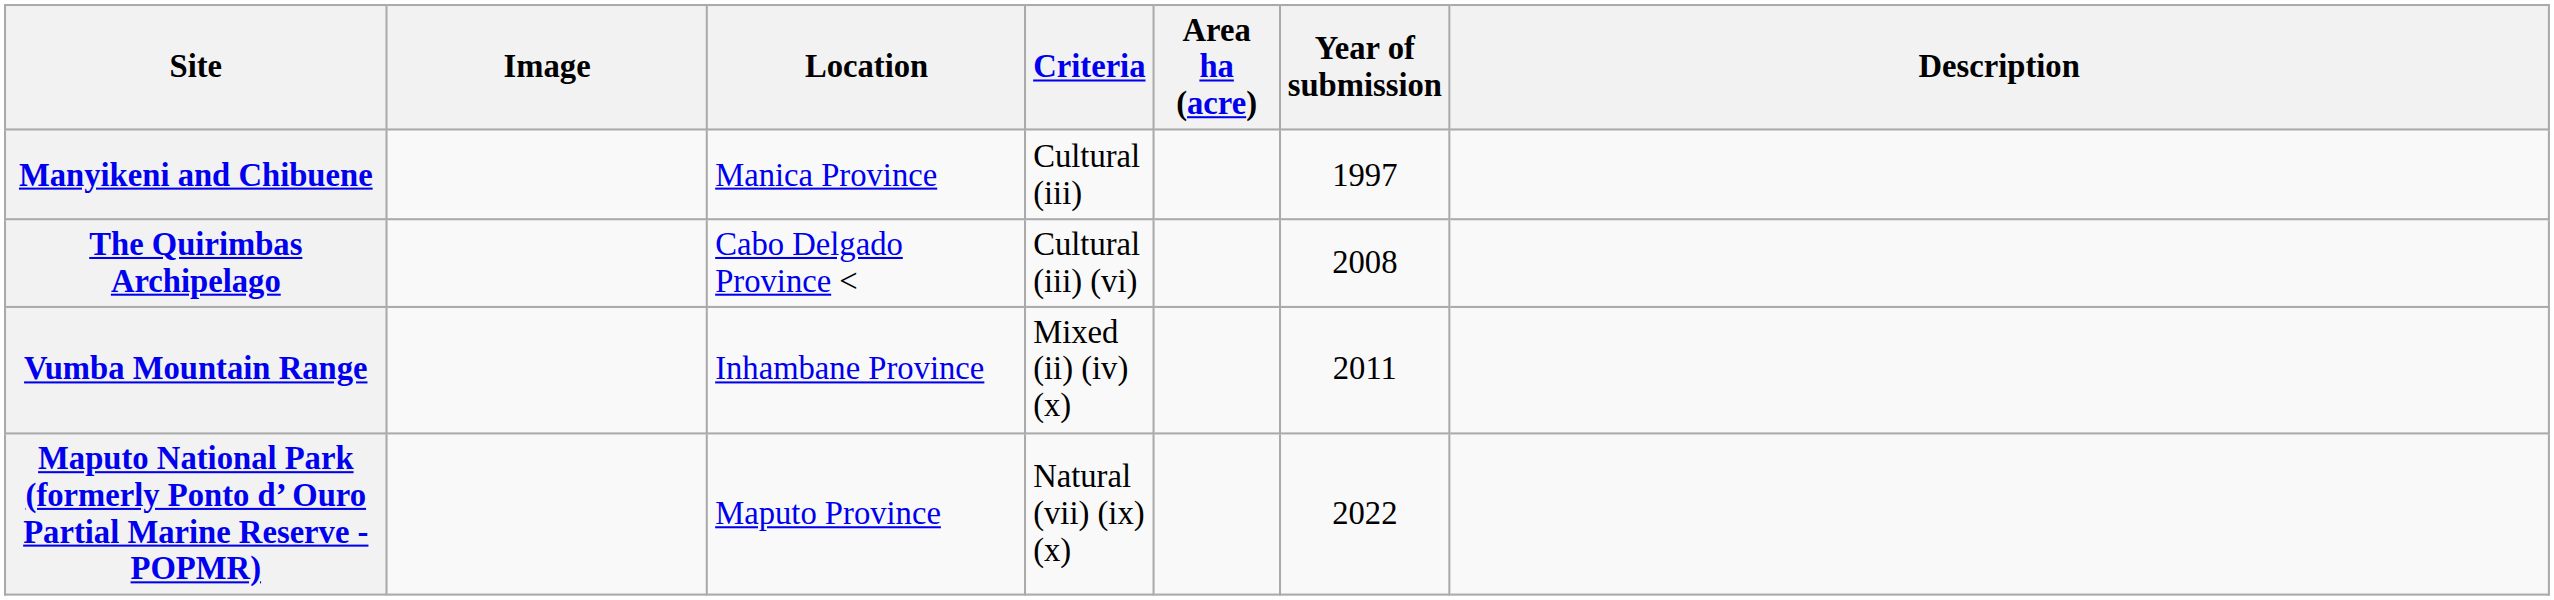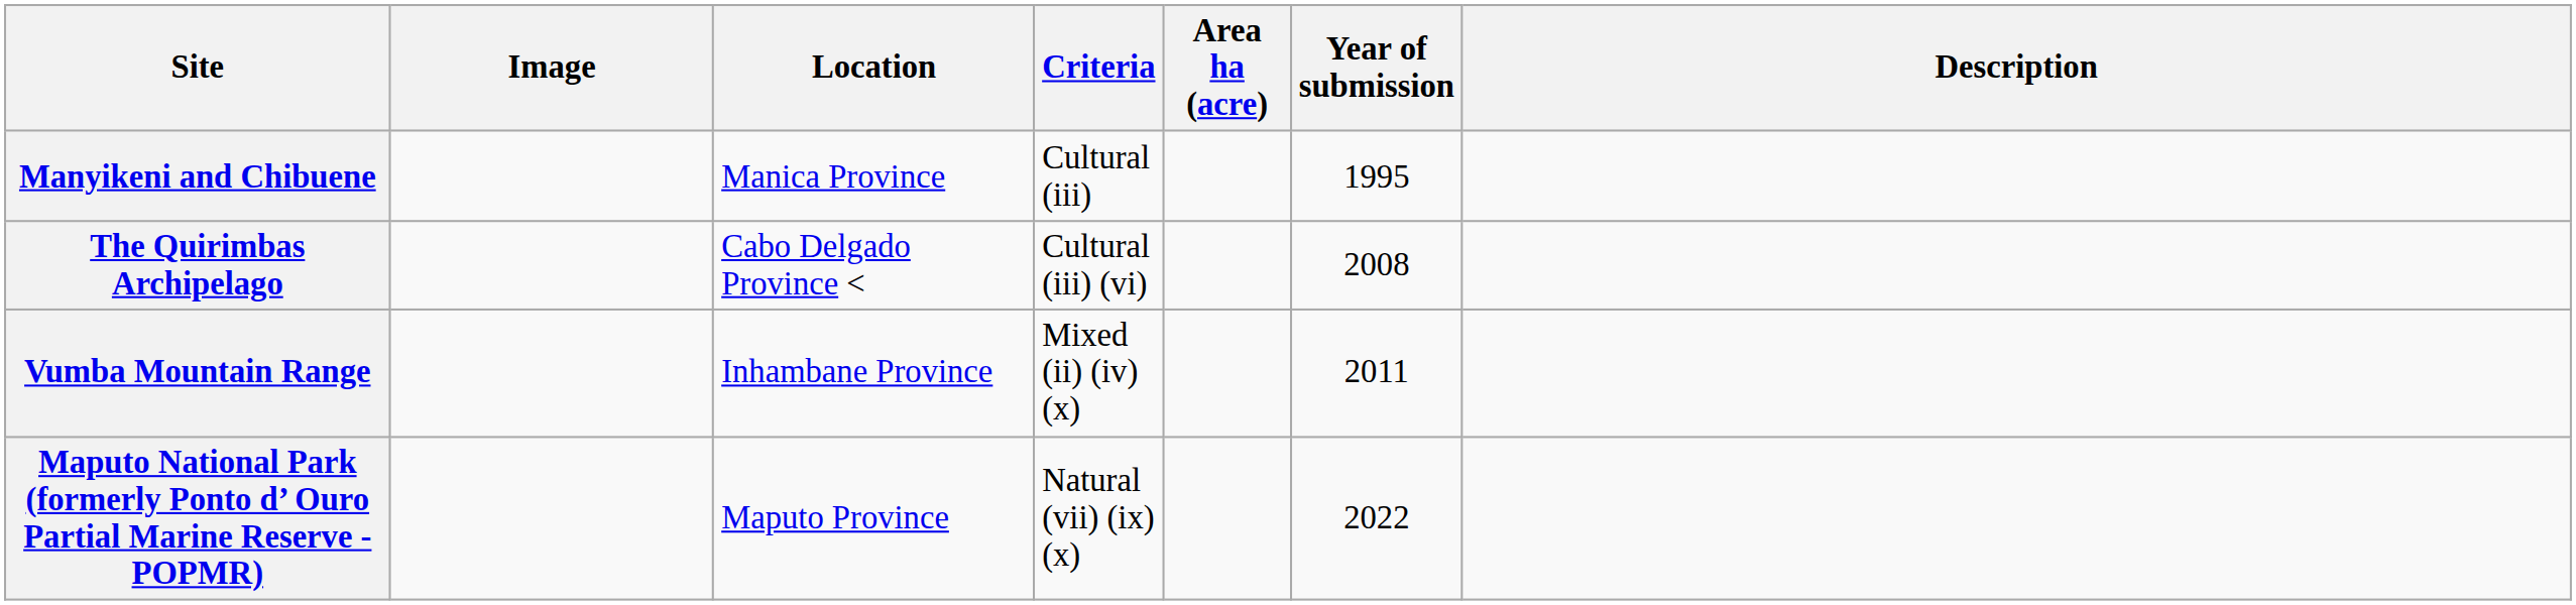 <table class="wikitable sortable">
 <tr>
 <th scope="col" style="width:15%;">Site</th>
 <th scope="col" class="unsortable" style="width:150px;">Image</th>
 <th scope="col" style="width:12.5%;">Location</th>
 <th scope="row" style="width:5%;"><a href='#'>Criteria</a></th>
 <th scope="col" style="width:5%;">Area<br><a href='#'>ha</a> (<a href='#'>acre</a>)<br></th>
 <th scope="col" style="width:5%;">Year of submission</th>
 <th scope="col" class="unsortable">Description</th>
 </tr>
 <tr>
 <th scope="row"><a href='#'>Manyikeni and Chibuene</a></th>
 <td></td>
 <td><a href='#'>Manica Province</a></td>
 <td>Cultural (iii)</td>
 <td></td>
-<td align="center">1997</td>
+<td align="center">1995</td>
 <td></td>
 </tr>
 <tr>
 <th scope="row"><a href='#'>The Quirimbas Archipelago</a></th>
 <td></td>
 <td><a href='#'>Cabo Delgado Province</a> <</td>
 <td>Cultural (iii) (vi)</td>
 <td></td>
 <td align="center">2008</td>
 <td></td>
 </tr>
 <tr>
 <th scope="row"><a href='#'>Vumba Mountain Range</a></th>
 <td></td>
 <td><a href='#'>Inhambane Province</a></td>
 <td>Mixed (ii) (iv) (x)</td>
 <td></td>
 <td align="center">2011</td>
 <td></td>
 </tr>
 <tr>
 <th scope="row"><a href='#'>Maputo National Park (formerly Ponto d’ Ouro Partial Marine Reserve - POPMR)</a></th>
 <td></td>
 <td><a href='#'>Maputo Province</a></td>
 <td>Natural (vii) (ix) (x)</td>
 <td></td>
 <td align="center">2022</td>
 <td></td>
 </tr>
 </table>
